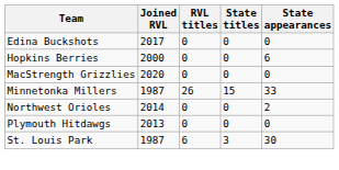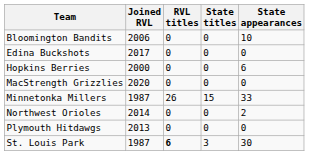 <table class="wikitable">
 <tr>
 <th>Team</th>
 <th>Joined<br>RVL</th>
 <th>RVL<br>titles</th>
 <th>State<br>titles</th>
 <th>State<br>appearances</th>
+</tr>
+<tr>
+<td>Bloomington Bandits</td>
+<td>2006</td>
+<td>0</td>
+<td>0</td>
+<td>10</td>
 </tr>
 <tr>
 <td>Edina Buckshots</td>
 <td>2017</td>
 <td>0</td>
 <td>0</td>
 <td>0</td>
 </tr>
 <tr>
 <td>Hopkins Berries</td>
 <td>2000</td>
 <td>0</td>
 <td>0</td>
 <td>6</td>
 </tr>
 <tr>
 <td>MacStrength Grizzlies</td>
 <td>2020</td>
 <td>0</td>
 <td>0</td>
 <td>0</td>
 </tr>
 <tr>
 <td>Minnetonka Millers</td>
 <td>1987</td>
 <td>26</td>
 <td>15</td>
 <td>33</td>
 </tr>
 <tr>
 <td>Northwest Orioles</td>
 <td>2014</td>
 <td>0</td>
 <td>0</td>
 <td>2</td>
 </tr>
 <tr>
 <td>Plymouth Hitdawgs</td>
 <td>2013</td>
 <td>0</td>
 <td>0</td>
 <td>0</td>
 </tr>
 <tr>
 <td>St. Louis Park</td>
 <td>1987</td>
-<td>6</td>
+<td><strong>6</strong></td>
 <td>3</td>
 <td>30</td>
 </tr>
 </table>
